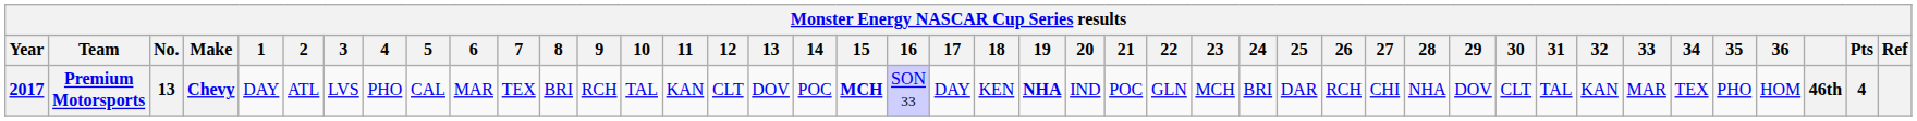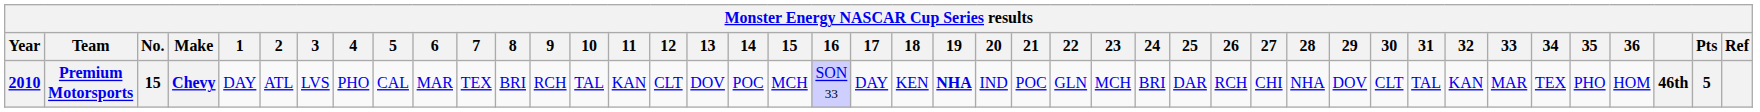 <table class="wikitable" style="text-align:center; font-size:75%">
 <tr>
 <th colspan=45><a href='#'>Monster Energy NASCAR Cup Series</a> results</th>
 </tr>
 <tr>
 <th>Year</th>
 <th>Team</th>
 <th>No.</th>
 <th>Make</th>
 <th>1</th>
 <th>2</th>
 <th>3</th>
 <th>4</th>
 <th>5</th>
 <th>6</th>
 <th>7</th>
 <th>8</th>
 <th>9</th>
 <th>10</th>
 <th>11</th>
 <th>12</th>
 <th>13</th>
 <th>14</th>
 <th>15</th>
 <th>16</th>
 <th>17</th>
 <th>18</th>
 <th>19</th>
 <th>20</th>
 <th>21</th>
 <th>22</th>
 <th>23</th>
 <th>24</th>
 <th>25</th>
 <th>26</th>
 <th>27</th>
 <th>28</th>
 <th>29</th>
 <th>30</th>
 <th>31</th>
 <th>32</th>
 <th>33</th>
 <th>34</th>
 <th>35</th>
 <th>36</th>
 <th></th>
 <th>Pts</th>
 <th>Ref</th>
 </tr>
 <tr>
-<th><a href='#'>2017</a></th>
+<th><a href='#'>2010</a></th>
 <th><a href='#'>Premium Motorsports</a></th>
-<th>13</th>
+<th>15</th>
 <th><a href='#'>Chevy</a></th>
 <td><a href='#'>DAY</a></td>
 <td><a href='#'>ATL</a></td>
 <td><a href='#'>LVS</a></td>
 <td><a href='#'>PHO</a></td>
 <td><a href='#'>CAL</a></td>
 <td><a href='#'>MAR</a></td>
 <td><a href='#'>TEX</a></td>
 <td><a href='#'>BRI</a></td>
 <td><a href='#'>RCH</a></td>
 <td><a href='#'>TAL</a></td>
 <td><a href='#'>KAN</a></td>
 <td><a href='#'>CLT</a></td>
 <td><a href='#'>DOV</a></td>
 <td><a href='#'>POC</a></td>
-<td><strong><a href='#'>MCH</a></strong></td>
+<td><a href='#'>MCH</a></td>
 <td style="background:#CFCFFF;"><a href='#'>SON</a><br><small>33</small></td>
 <td><a href='#'>DAY</a></td>
 <td><a href='#'>KEN</a></td>
 <td><strong><a href='#'>NHA</a></strong></td>
 <td><a href='#'>IND</a></td>
 <td><a href='#'>POC</a></td>
 <td><a href='#'>GLN</a></td>
 <td><a href='#'>MCH</a></td>
 <td><a href='#'>BRI</a></td>
 <td><a href='#'>DAR</a></td>
 <td><a href='#'>RCH</a></td>
 <td><a href='#'>CHI</a></td>
 <td><a href='#'>NHA</a></td>
 <td><a href='#'>DOV</a></td>
 <td><a href='#'>CLT</a></td>
 <td><a href='#'>TAL</a></td>
 <td><a href='#'>KAN</a></td>
 <td><a href='#'>MAR</a></td>
 <td><a href='#'>TEX</a></td>
 <td><a href='#'>PHO</a></td>
 <td><a href='#'>HOM</a></td>
 <th>46th</th>
-<th>4</th>
+<th>5</th>
 <th></th>
 </tr>
 </table>
